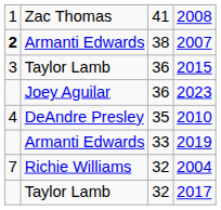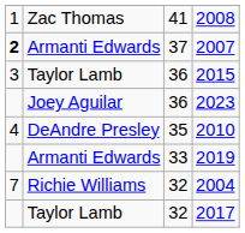 <table class="wikitable">
 <tr>
 </tr>
 <tr>
 <td>1</td>
 <td>Zac Thomas</td>
 <td><abbr>41</abbr></td>
 <td><a href='#'>2008</a></td>
 </tr>
 <tr>
 <td><strong>2</strong></td>
 <td><a href='#'>Armanti Edwards</a></td>
-<td><abbr>38</abbr></td>
+<td><abbr>37</abbr></td>
 <td><a href='#'>2007</a></td>
 </tr>
 <tr>
 <td>3</td>
 <td>Taylor Lamb</td>
 <td><abbr>36</abbr></td>
 <td><a href='#'>2015</a></td>
 </tr>
 <tr>
 <td></td>
 <td><a href='#'>Joey Aguilar</a></td>
 <td><abbr>36</abbr></td>
 <td><a href='#'>2023</a></td>
 </tr>
 <tr>
 <td>4</td>
 <td><a href='#'>DeAndre Presley</a></td>
 <td><abbr>35</abbr></td>
 <td><a href='#'>2010</a></td>
 </tr>
 <tr>
 <td></td>
 <td><a href='#'>Armanti Edwards</a></td>
 <td><abbr>33</abbr></td>
 <td><a href='#'>2019</a></td>
 </tr>
 <tr>
 <td>7</td>
 <td><a href='#'>Richie Williams</a></td>
 <td><abbr>32</abbr></td>
 <td><a href='#'>2004</a></td>
 </tr>
 <tr>
 <td></td>
 <td>Taylor Lamb</td>
 <td><abbr>32</abbr></td>
 <td><a href='#'>2017</a></td>
 </tr>
 </table>
